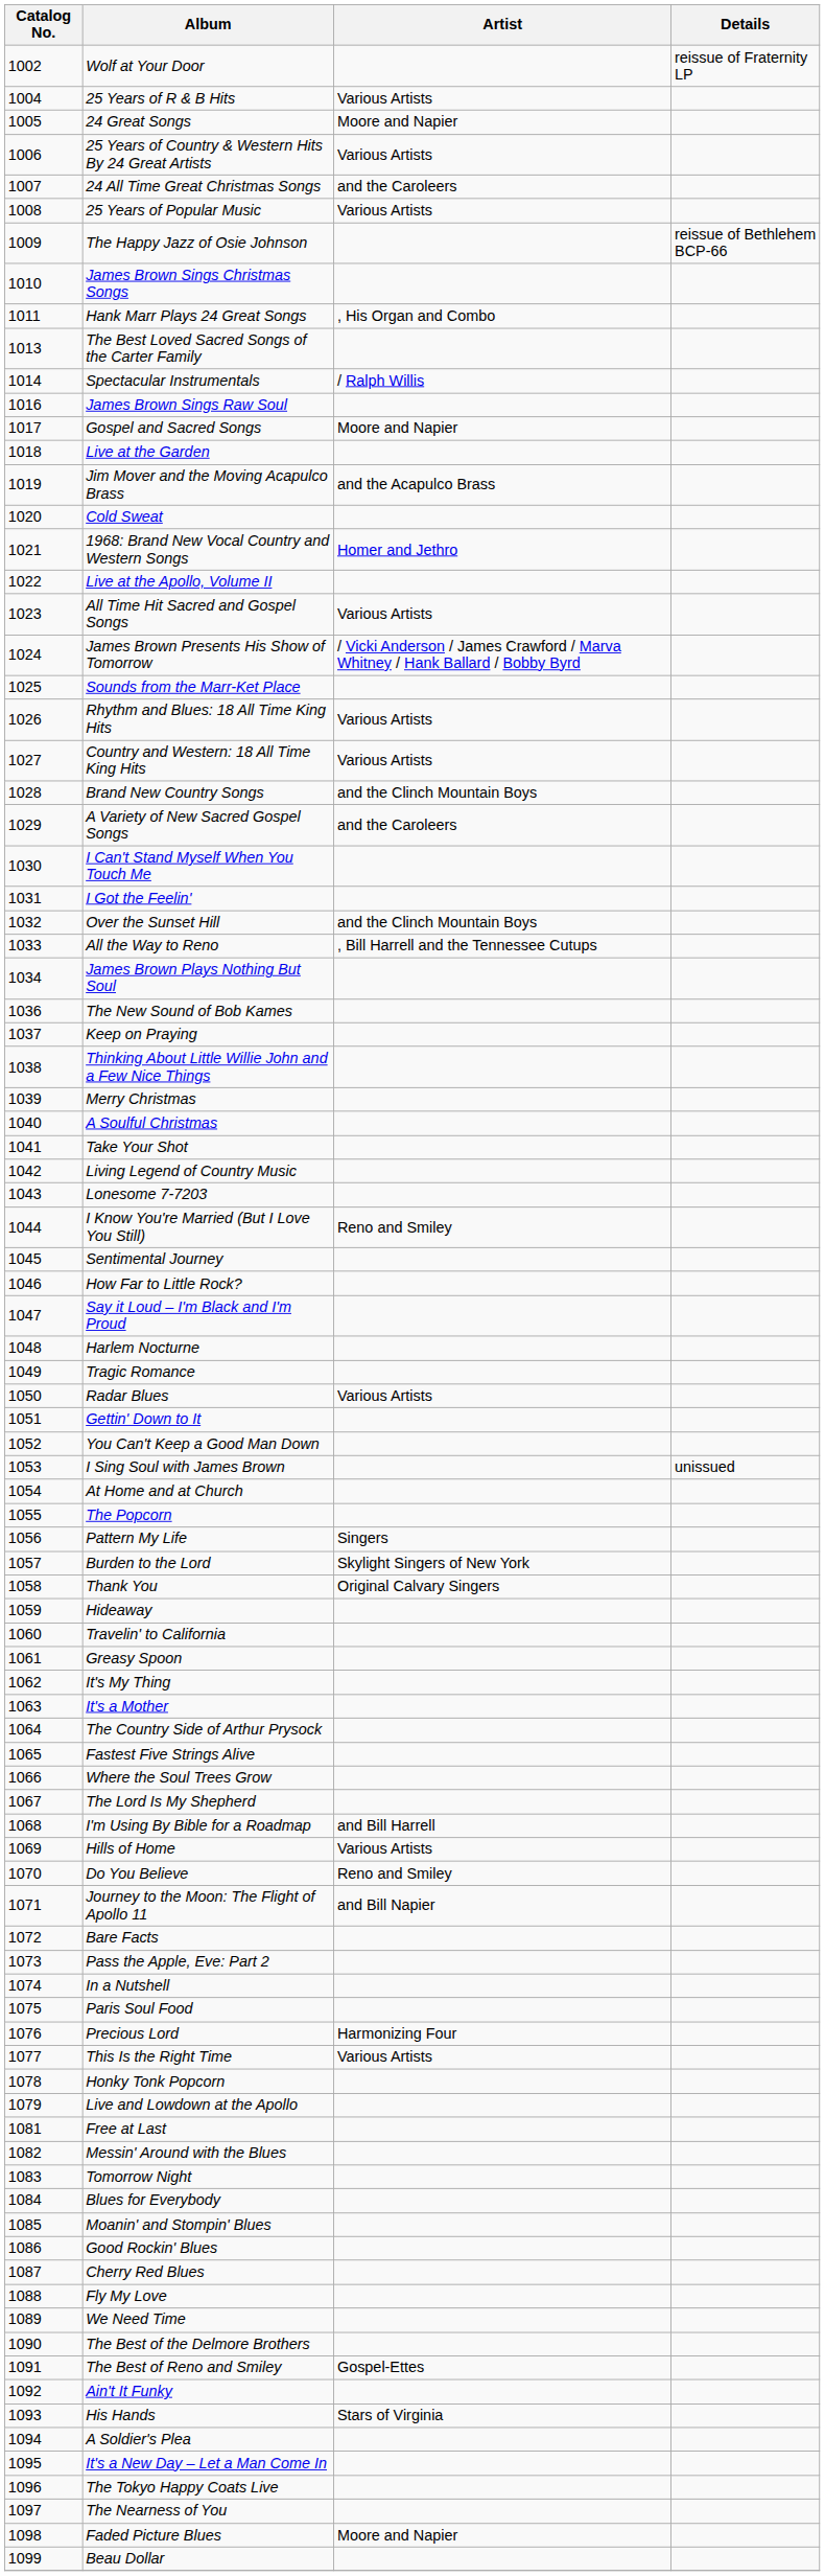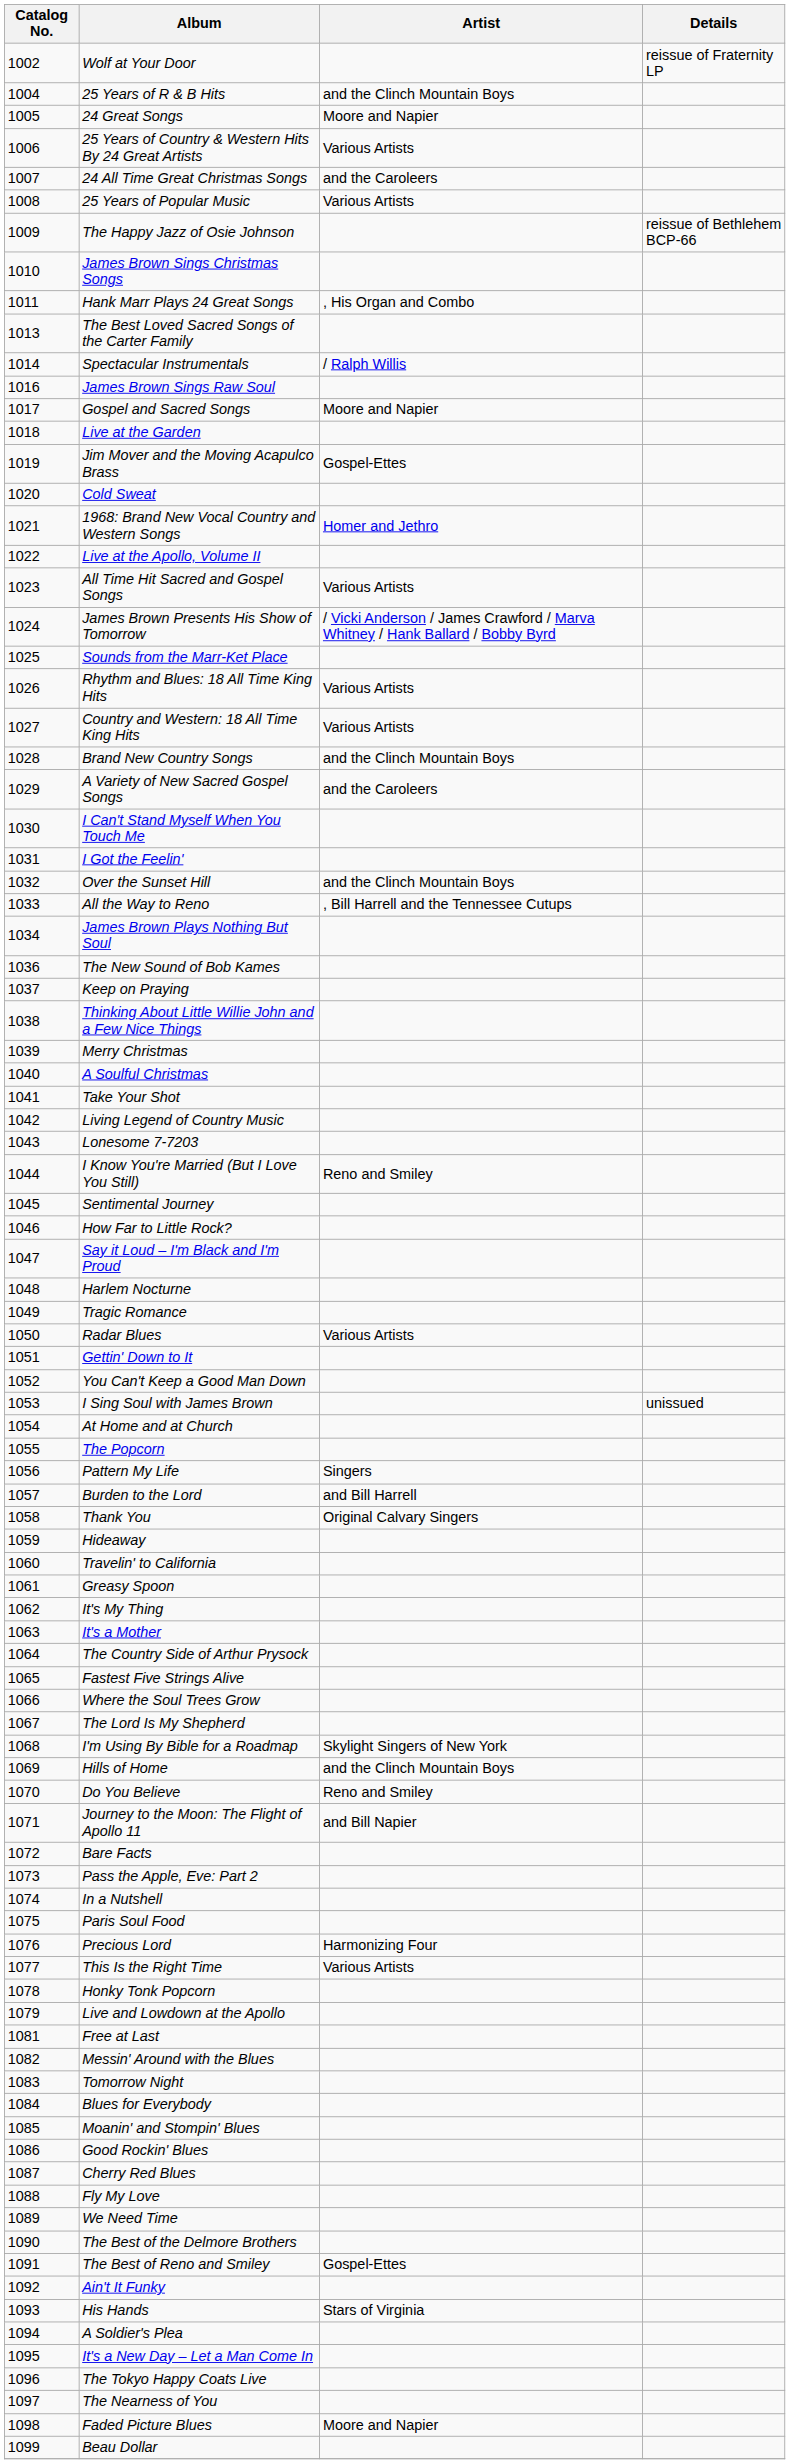 <table class="wikitable sortable">
 <tr>
 <th>Catalog No.</th>
 <th>Album</th>
 <th>Artist</th>
 <th>Details</th>
 </tr>
 <tr>
 <td>1002</td>
 <td><em>Wolf at Your Door</em></td>
 <td></td>
 <td>reissue of Fraternity LP</td>
 </tr>
 <tr>
 <td>1004</td>
 <td><em>25 Years of R & B Hits</em></td>
-<td>Various Artists</td>
+<td> and the Clinch Mountain Boys</td>
 <td></td>
 </tr>
 <tr>
 <td>1005</td>
 <td><em>24 Great Songs</em></td>
 <td>Moore and Napier</td>
 <td></td>
 </tr>
 <tr>
 <td>1006</td>
 <td><em>25 Years of Country & Western Hits By 24 Great Artists</em></td>
 <td>Various Artists</td>
 <td></td>
 </tr>
 <tr>
 <td>1007</td>
 <td><em>24 All Time Great Christmas Songs</em></td>
 <td> and the Caroleers</td>
 <td></td>
 </tr>
 <tr>
 <td>1008</td>
 <td><em>25 Years of Popular Music</em></td>
 <td>Various Artists</td>
 <td></td>
 </tr>
 <tr>
 <td>1009</td>
 <td><em>The Happy Jazz of Osie Johnson</em></td>
 <td></td>
 <td>reissue of Bethlehem BCP-66</td>
 </tr>
 <tr>
 <td>1010</td>
 <td><em><a href='#'>James Brown Sings Christmas Songs</a></em></td>
 <td></td>
 <td></td>
 </tr>
 <tr>
 <td>1011</td>
 <td><em>Hank Marr Plays 24 Great Songs</em></td>
 <td>, His Organ and Combo</td>
 <td></td>
 </tr>
 <tr>
 <td>1013</td>
 <td><em>The Best Loved Sacred Songs of the Carter Family</em></td>
 <td></td>
 <td></td>
 </tr>
 <tr>
 <td>1014</td>
 <td><em>Spectacular Instrumentals</em></td>
 <td> / <a href='#'>Ralph Willis</a></td>
 <td></td>
 </tr>
 <tr>
 <td>1016</td>
 <td><em><a href='#'>James Brown Sings Raw Soul</a></em></td>
 <td></td>
 <td></td>
 </tr>
 <tr>
 <td>1017</td>
 <td><em>Gospel and Sacred Songs</em></td>
 <td>Moore and Napier</td>
 <td></td>
 </tr>
 <tr>
 <td>1018</td>
 <td><em><a href='#'>Live at the Garden</a></em></td>
 <td></td>
 <td></td>
 </tr>
 <tr>
 <td>1019</td>
 <td><em>Jim Mover and the Moving Acapulco Brass</em></td>
-<td> and the Acapulco Brass</td>
+<td>Gospel-Ettes</td>
 <td></td>
 </tr>
 <tr>
 <td>1020</td>
 <td><em><a href='#'>Cold Sweat</a></em></td>
 <td></td>
 <td></td>
 </tr>
 <tr>
 <td>1021</td>
 <td><em>1968: Brand New Vocal Country and Western Songs</em></td>
 <td><a href='#'>Homer and Jethro</a></td>
 <td></td>
 </tr>
 <tr>
 <td>1022</td>
 <td><em><a href='#'>Live at the Apollo, Volume II</a></em></td>
 <td></td>
 <td></td>
 </tr>
 <tr>
 <td>1023</td>
 <td><em>All Time Hit Sacred and Gospel Songs</em></td>
 <td>Various Artists</td>
 <td></td>
 </tr>
 <tr>
 <td>1024</td>
 <td><em>James Brown Presents His Show of Tomorrow</em></td>
 <td> / <a href='#'>Vicki Anderson</a> / James Crawford / <a href='#'>Marva Whitney</a> / <a href='#'>Hank Ballard</a> / <a href='#'>Bobby Byrd</a></td>
 <td></td>
 </tr>
 <tr>
 <td>1025</td>
 <td><em><a href='#'>Sounds from the Marr-Ket Place</a></em></td>
 <td></td>
 <td></td>
 </tr>
 <tr>
 <td>1026</td>
 <td><em>Rhythm and Blues: 18 All Time King Hits</em></td>
 <td>Various Artists</td>
 <td></td>
 </tr>
 <tr>
 <td>1027</td>
 <td><em>Country and Western: 18 All Time King Hits</em></td>
 <td>Various Artists</td>
 <td></td>
 </tr>
 <tr>
 <td>1028</td>
 <td><em>Brand New Country Songs</em></td>
 <td> and the Clinch Mountain Boys</td>
 <td></td>
 </tr>
 <tr>
 <td>1029</td>
 <td><em>A Variety of New Sacred Gospel Songs</em></td>
 <td> and the Caroleers</td>
 <td></td>
 </tr>
 <tr>
 <td>1030</td>
 <td><em><a href='#'>I Can't Stand Myself When You Touch Me</a></em></td>
 <td></td>
 <td></td>
 </tr>
 <tr>
 <td>1031</td>
 <td><em><a href='#'>I Got the Feelin'</a></em></td>
 <td></td>
 <td></td>
 </tr>
 <tr>
 <td>1032</td>
 <td><em>Over the Sunset Hill</em></td>
 <td> and the Clinch Mountain Boys</td>
 <td></td>
 </tr>
 <tr>
 <td>1033</td>
 <td><em>All the Way to Reno</em></td>
 <td>, Bill Harrell and the Tennessee Cutups</td>
 <td></td>
 </tr>
 <tr>
 <td>1034</td>
 <td><em><a href='#'>James Brown Plays Nothing But Soul</a></em></td>
 <td></td>
 <td></td>
 </tr>
 <tr>
 <td>1036</td>
 <td><em>The New Sound of Bob Kames</em></td>
 <td></td>
 <td></td>
 </tr>
 <tr>
 <td>1037</td>
 <td><em>Keep on Praying</em></td>
 <td></td>
 <td></td>
 </tr>
 <tr>
 <td>1038</td>
 <td><em><a href='#'>Thinking About Little Willie John and a Few Nice Things</a></em></td>
 <td></td>
 <td></td>
 </tr>
 <tr>
 <td>1039</td>
 <td><em>Merry Christmas</em></td>
 <td></td>
 <td></td>
 </tr>
 <tr>
 <td>1040</td>
 <td><em><a href='#'>A Soulful Christmas</a></em></td>
 <td></td>
 <td></td>
 </tr>
 <tr>
 <td>1041</td>
 <td><em>Take Your Shot</em></td>
 <td></td>
 <td></td>
 </tr>
 <tr>
 <td>1042</td>
 <td><em>Living Legend of Country Music</em></td>
 <td></td>
 <td></td>
 </tr>
 <tr>
 <td>1043</td>
 <td><em>Lonesome 7-7203</em></td>
 <td></td>
 <td></td>
 </tr>
 <tr>
 <td>1044</td>
 <td><em>I Know You're Married (But I Love You Still)</em></td>
 <td>Reno and Smiley</td>
 <td></td>
 </tr>
 <tr>
 <td>1045</td>
 <td><em>Sentimental Journey</em></td>
 <td></td>
 <td></td>
 </tr>
 <tr>
 <td>1046</td>
 <td><em>How Far to Little Rock?</em></td>
 <td></td>
 <td></td>
 </tr>
 <tr>
 <td>1047</td>
 <td><em><a href='#'>Say it Loud – I'm Black and I'm Proud</a></em></td>
 <td></td>
 <td></td>
 </tr>
 <tr>
 <td>1048</td>
 <td><em>Harlem Nocturne</em></td>
 <td></td>
 <td></td>
 </tr>
 <tr>
 <td>1049</td>
 <td><em>Tragic Romance</em></td>
 <td></td>
 <td></td>
 </tr>
 <tr>
 <td>1050</td>
 <td><em>Radar Blues</em></td>
 <td>Various Artists</td>
 <td></td>
 </tr>
 <tr>
 <td>1051</td>
 <td><em><a href='#'>Gettin' Down to It</a></em></td>
 <td></td>
 <td></td>
 </tr>
 <tr>
 <td>1052</td>
 <td><em>You Can't Keep a Good Man Down</em></td>
 <td></td>
 <td></td>
 </tr>
 <tr>
 <td>1053</td>
 <td><em>I Sing Soul with James Brown</em></td>
 <td></td>
 <td>unissued</td>
 </tr>
 <tr>
 <td>1054</td>
 <td><em>At Home and at Church</em></td>
 <td></td>
 <td></td>
 </tr>
 <tr>
 <td>1055</td>
 <td><em><a href='#'>The Popcorn</a></em></td>
 <td></td>
 <td></td>
 </tr>
 <tr>
 <td>1056</td>
 <td><em>Pattern My Life</em></td>
 <td> Singers</td>
 <td></td>
 </tr>
 <tr>
 <td>1057</td>
 <td><em>Burden to the Lord</em></td>
-<td>Skylight Singers of New York</td>
+<td> and Bill Harrell</td>
 <td></td>
 </tr>
 <tr>
 <td>1058</td>
 <td><em>Thank You</em></td>
 <td>Original Calvary Singers</td>
 <td></td>
 </tr>
 <tr>
 <td>1059</td>
 <td><em>Hideaway</em></td>
 <td></td>
 <td></td>
 </tr>
 <tr>
 <td>1060</td>
 <td><em>Travelin' to California</em></td>
 <td></td>
 <td></td>
 </tr>
 <tr>
 <td>1061</td>
 <td><em>Greasy Spoon</em></td>
 <td></td>
 <td></td>
 </tr>
 <tr>
 <td>1062</td>
 <td><em>It's My Thing</em></td>
 <td></td>
 <td></td>
 </tr>
 <tr>
 <td>1063</td>
 <td><em><a href='#'>It's a Mother</a></em></td>
 <td></td>
 <td></td>
 </tr>
 <tr>
 <td>1064</td>
 <td><em>The Country Side of Arthur Prysock</em></td>
 <td></td>
 <td></td>
 </tr>
 <tr>
 <td>1065</td>
 <td><em>Fastest Five Strings Alive</em></td>
 <td></td>
 <td></td>
 </tr>
 <tr>
 <td>1066</td>
 <td><em>Where the Soul Trees Grow</em></td>
 <td></td>
 <td></td>
 </tr>
 <tr>
 <td>1067</td>
 <td><em>The Lord Is My Shepherd</em></td>
 <td></td>
 <td></td>
 </tr>
 <tr>
 <td>1068</td>
 <td><em>I'm Using By Bible for a Roadmap</em></td>
-<td> and Bill Harrell</td>
+<td>Skylight Singers of New York</td>
 <td></td>
 </tr>
 <tr>
 <td>1069</td>
 <td><em>Hills of Home</em></td>
-<td>Various Artists</td>
+<td> and the Clinch Mountain Boys</td>
 <td></td>
 </tr>
 <tr>
 <td>1070</td>
 <td><em>Do You Believe</em></td>
 <td>Reno and Smiley</td>
 <td></td>
 </tr>
 <tr>
 <td>1071</td>
 <td><em>Journey to the Moon: The Flight of Apollo 11</em></td>
 <td> and Bill Napier</td>
 <td></td>
 </tr>
 <tr>
 <td>1072</td>
 <td><em>Bare Facts</em></td>
 <td></td>
 <td></td>
 </tr>
 <tr>
 <td>1073</td>
 <td><em>Pass the Apple, Eve: Part 2</em></td>
 <td></td>
 <td></td>
 </tr>
 <tr>
 <td>1074</td>
 <td><em>In a Nutshell</em></td>
 <td></td>
 <td></td>
 </tr>
 <tr>
 <td>1075</td>
 <td><em>Paris Soul Food</em></td>
 <td></td>
 <td></td>
 </tr>
 <tr>
 <td>1076</td>
 <td><em>Precious Lord</em></td>
 <td>Harmonizing Four</td>
 <td></td>
 </tr>
 <tr>
 <td>1077</td>
 <td><em>This Is the Right Time</em></td>
 <td>Various Artists</td>
 <td></td>
 </tr>
 <tr>
 <td>1078</td>
 <td><em>Honky Tonk Popcorn</em></td>
 <td></td>
 <td></td>
 </tr>
 <tr>
 <td>1079</td>
 <td><em>Live and Lowdown at the Apollo</em></td>
 <td></td>
 <td></td>
 </tr>
 <tr>
 <td>1081</td>
 <td><em>Free at Last</em></td>
 <td></td>
 <td></td>
 </tr>
 <tr>
 <td>1082</td>
 <td><em>Messin' Around with the Blues</em></td>
 <td></td>
 <td></td>
 </tr>
 <tr>
 <td>1083</td>
 <td><em>Tomorrow Night</em></td>
 <td></td>
 <td></td>
 </tr>
 <tr>
 <td>1084</td>
 <td><em>Blues for Everybody</em></td>
 <td></td>
 <td></td>
 </tr>
 <tr>
 <td>1085</td>
 <td><em>Moanin' and Stompin' Blues</em></td>
 <td></td>
 <td></td>
 </tr>
 <tr>
 <td>1086</td>
 <td><em>Good Rockin' Blues</em></td>
 <td></td>
 <td></td>
 </tr>
 <tr>
 <td>1087</td>
 <td><em>Cherry Red Blues</em></td>
 <td></td>
 <td></td>
 </tr>
 <tr>
 <td>1088</td>
 <td><em>Fly My Love</em></td>
 <td></td>
 <td></td>
 </tr>
 <tr>
 <td>1089</td>
 <td><em>We Need Time</em></td>
 <td></td>
 <td></td>
 </tr>
 <tr>
 <td>1090</td>
 <td><em>The Best of the Delmore Brothers</em></td>
 <td></td>
 <td></td>
 </tr>
 <tr>
 <td>1091</td>
 <td><em>The Best of Reno and Smiley</em></td>
 <td>Gospel-Ettes</td>
 <td></td>
 </tr>
 <tr>
 <td>1092</td>
 <td><em><a href='#'>Ain't It Funky</a></em></td>
 <td></td>
 <td></td>
 </tr>
 <tr>
 <td>1093</td>
 <td><em>His Hands</em></td>
 <td>Stars of Virginia</td>
 <td></td>
 </tr>
 <tr>
 <td>1094</td>
 <td><em>A Soldier's Plea</em></td>
 <td></td>
 <td></td>
 </tr>
 <tr>
 <td>1095</td>
 <td><em><a href='#'>It's a New Day – Let a Man Come In</a></em></td>
 <td></td>
 <td></td>
 </tr>
 <tr>
 <td>1096</td>
 <td><em>The Tokyo Happy Coats Live</em></td>
 <td></td>
 <td></td>
 </tr>
 <tr>
 <td>1097</td>
 <td><em>The Nearness of You</em></td>
 <td></td>
 <td></td>
 </tr>
 <tr>
 <td>1098</td>
 <td><em>Faded Picture Blues</em></td>
 <td>Moore and Napier</td>
 <td></td>
 </tr>
 <tr>
 <td>1099</td>
 <td><em>Beau Dollar</em></td>
 <td></td>
 <td></td>
 </tr>
 <tr>
 </tr>
 </table>
